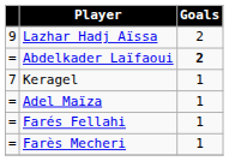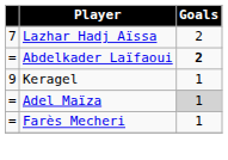 <table border="0" class="wikitable" style="text-align:center;font-size:95%">
 <tr>
 <th scope=col style="color:#FFFFFF; background:#000000;"></th>
 <th scope=col style="color:#FFFFFF; background:#000000;">Player</th>
 <th scope=col style="color:#FFFFFF; background:#000000;">Goals</th>
 </tr>
 <tr>
-<td align=left>9</td>
+<td align=left>7</td>
 <td align=left> <a href='#'>Lazhar Hadj Aïssa</a></td>
 <td align=center>2</td>
 </tr>
 <tr>
 <td align=left>=</td>
 <td align=left> <a href='#'>Abdelkader Laïfaoui</a></td>
 <td align=center><strong>2</strong></td>
 </tr>
 <tr>
-<td align=left>7</td>
+<td align=left>9</td>
 <td align=left> Keragel</td>
 <td align=center>1</td>
 </tr>
 <tr>
 <td align=left>=</td>
 <td align=left> <a href='#'>Adel Maïza</a></td>
-<td align=center>1</td>
-</tr>
-<tr>
-<td align=left>=</td>
-<td align=left> <a href='#'>Farés Fellahi</a></td>
-<td align=center>1</td>
+<td align=center style="background: lightgrey;">1</td>
 </tr>
 <tr>
 <td align=left>=</td>
 <td align=left> <a href='#'>Farès Mecheri</a></td>
 <td align=center>1</td>
 </tr>
 <tr>
 </tr>
 </table>
